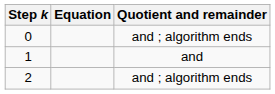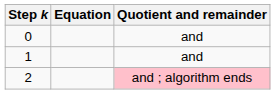 <table class="wikitable" id="basic_Euclidean_algorithm" style="margin-left:auto; margin-right:auto; text-align:center">
 <tr>
 <th>Step <em>k</em></th>
 <th>Equation</th>
 <th>Quotient and remainder</th>
 </tr>
 <tr>
 <td>0</td>
 <td></td>
-<td> and ; algorithm ends</td>
+<td> and </td>
 </tr>
 <tr>
 <td>1</td>
 <td></td>
 <td> and </td>
 </tr>
 <tr>
 <td>2</td>
 <td></td>
-<td> and ; algorithm ends</td>
+<td style="background: pink;"> and ; algorithm ends</td>
 </tr>
 </table>
